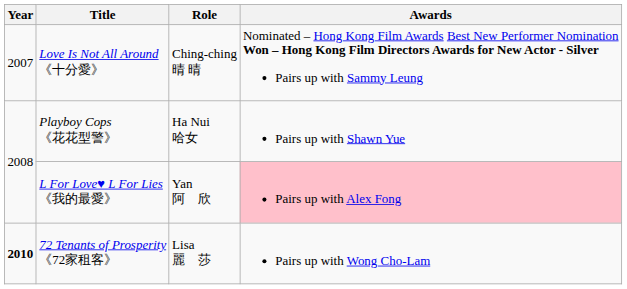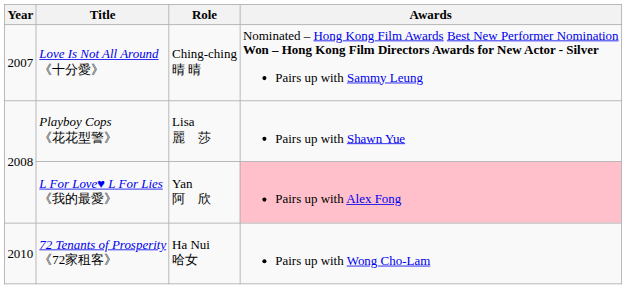 <table class="wikitable">
 <tr>
 <th>Year</th>
 <th>Title</th>
 <th>Role</th>
 <th>Awards</th>
 </tr>
 <tr>
 <td>2007</td>
 <td><em><a href='#'>Love Is Not All Around</a></em><br> 《十分愛》</td>
 <td>Ching-ching<br> 晴 晴</td>
 <td>Nominated – <a href='#'>Hong Kong Film Awards</a> <a href='#'>Best New Performer Nomination</a><br><strong>Won – Hong Kong Film Directors Awards for New Actor - Silver</strong><br><ul><li>Pairs up with <a href='#'>Sammy Leung</a></li></ul></td>
 </tr>
 <tr>
 <td rowspan=2>2008</td>
 <td><em>Playboy Cops</em><br> 《花花型警》</td>
-<td>Ha Nui <br> 哈女</td>
+<td>Lisa<br>麗　莎</td>
 <td><br><ul><li>Pairs up with <a href='#'>Shawn Yue</a></li></ul></td>
 </tr>
 <tr>
 <td><em><a href='#'>L For Love♥ L For Lies</a></em><br> 《我的最愛》</td>
 <td>Yan<br> 阿　欣</td>
 <td style="background: pink;"><br><ul><li>Pairs up with <a href='#'>Alex Fong</a></li></ul></td>
 </tr>
 <tr>
-<td rowspan=1><strong>2010</strong></td>
+<td rowspan=1>2010</td>
 <td><em><a href='#'>72 Tenants of Prosperity</a></em> <br> 《72家租客》</td>
-<td>Lisa<br>麗　莎</td>
+<td>Ha Nui <br> 哈女</td>
 <td><br><ul><li>Pairs up with <a href='#'>Wong Cho-Lam</a></li></ul></td>
 </tr>
 </table>
